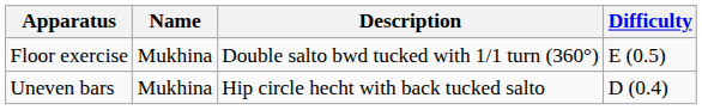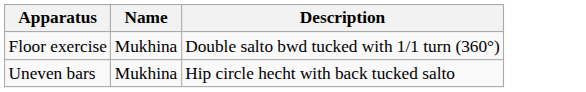 <table class="wikitable">
 <tr>
 <th>Apparatus</th>
 <th>Name</th>
 <th>Description</th>
-<th><a href='#'>Difficulty</a></th>
 </tr>
 <tr>
 <td>Floor exercise</td>
 <td>Mukhina</td>
 <td>Double salto bwd tucked with 1/1 turn (360°)</td>
-<td>E (0.5)</td>
 </tr>
 <tr>
 <td>Uneven bars</td>
 <td>Mukhina</td>
 <td>Hip circle hecht with back tucked salto</td>
-<td>D (0.4)</td>
 </tr>
 </table>
